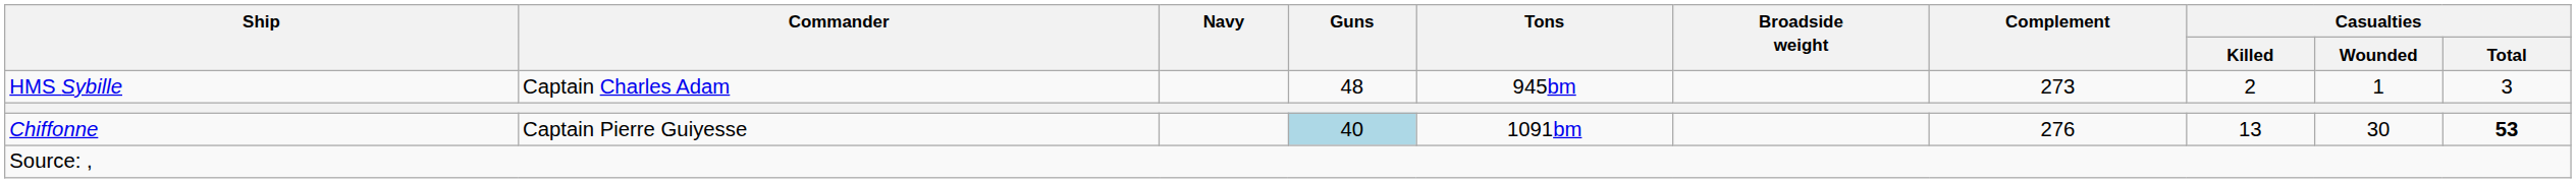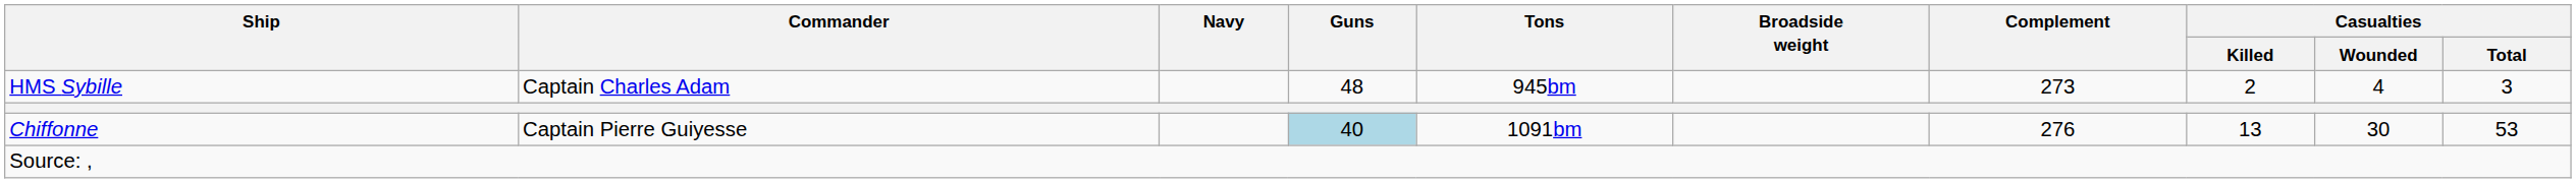 <table class="wikitable" width=100%>
 <tr valign="top">
 <th width=20%; align= center rowspan=2><small> Ship </small></th>
 <th width=25%; align= center rowspan=2><small> Commander </small></th>
 <th width=5%; align= center rowspan=2><small> Navy </small></th>
 <th width=5%; align= center rowspan=2><small> Guns </small></th>
 <th width=10%; align= center rowspan=2><small> Tons </small></th>
 <th width=10%; align= center rowspan=2><small> Broadside<br>weight</small></th>
 <th width=10%; align= center rowspan=2><small> Complement</small></th>
 <th width=15%; align= center colspan=3><small> Casualties</small></th>
 </tr>
 <tr valign="top">
 <th width=5%; align= center><small> Killed </small></th>
 <th width=5%; align= center><small> Wounded </small></th>
 <th width=5%; align= center><small> Total</small></th>
 </tr>
 <tr valign="top">
 <td align= left><a href='#'>HMS <em>Sybille</em></a></td>
 <td align= left>Captain <a href='#'>Charles Adam</a></td>
 <td align= center></td>
 <td align= center>48</td>
 <td align= center>945<a href='#'>bm</a></td>
 <td align= center><small></small></td>
 <td align= center>273</td>
 <td align= center>2</td>
-<td align= center>1</td>
+<td align= center>4</td>
 <td align= center>3</td>
 </tr>
 <tr valign="top">
 <th colspan="10" bgcolor="white"></th>
 </tr>
 <tr valign="top">
 <td align= left><a href='#'><em>Chiffonne</em></a></td>
 <td align= left>Captain Pierre Guiyesse</td>
 <td align= center></td>
 <td align= center style="background: lightblue;">40</td>
 <td align= center>1091<a href='#'>bm</a></td>
 <td align= center><small></small></td>
 <td align= center>276</td>
 <td align= center>13</td>
 <td align= center>30</td>
-<td align= center><strong>53</strong></td>
+<td align= center>53</td>
 </tr>
 <tr valign="top">
 <td colspan="10" align="left">Source: ,  </td>
 </tr>
 </table>
